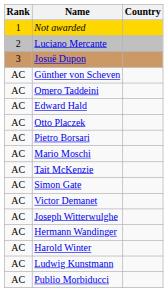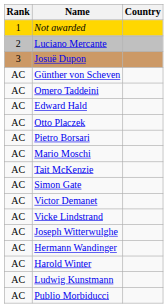 <table class="wikitable sortable" style="text-align:center">
 <tr>
 <th>Rank</th>
 <th>Name</th>
 <th>Country</th>
 </tr>
 <tr bgcolor=gold>
 <td>1</td>
 <td align="left"><em>Not awarded</em></td>
 <td align="left"></td>
 </tr>
 <tr bgcolor=silver>
 <td>2</td>
 <td align="left"><a href='#'>Luciano Mercante</a></td>
 <td align="left"></td>
 </tr>
 <tr bgcolor=#CC9966>
 <td>3</td>
 <td align="left"><a href='#'>Josuë Dupon</a></td>
 <td align="left"></td>
 </tr>
 <tr>
 <td>AC</td>
 <td align="left"><a href='#'>Günther von Scheven</a></td>
 <td align="left"></td>
 </tr>
 <tr>
 <td>AC</td>
 <td align="left"><a href='#'>Omero Taddeini</a></td>
 <td align="left"></td>
 </tr>
 <tr>
 <td>AC</td>
 <td align="left"><a href='#'>Edward Hald</a></td>
 <td align="left"></td>
 </tr>
 <tr>
 <td>AC</td>
 <td align="left"><a href='#'>Otto Placzek</a></td>
 <td align="left"></td>
 </tr>
 <tr>
 <td>AC</td>
 <td align="left"><a href='#'>Pietro Borsari</a></td>
 <td align="left"></td>
 </tr>
 <tr>
 <td>AC</td>
 <td align="left"><a href='#'>Mario Moschi</a></td>
 <td align="left"></td>
 </tr>
 <tr>
 <td>AC</td>
 <td align="left"><a href='#'>Tait McKenzie</a></td>
 <td align="left"></td>
 </tr>
 <tr>
 <td>AC</td>
 <td align="left"><a href='#'>Simon Gate</a></td>
 <td align="left"></td>
 </tr>
 <tr>
 <td>AC</td>
 <td align="left"><a href='#'>Victor Demanet</a></td>
 <td align="left"></td>
 </tr>
 <tr>
 <td>AC</td>
+<td align="left"><a href='#'>Vicke Lindstrand</a></td>
+<td align="left"></td>
+</tr>
+<tr>
+<td>AC</td>
 <td align="left"><a href='#'>Joseph Witterwulghe</a></td>
 <td align="left"></td>
 </tr>
 <tr>
 <td>AC</td>
 <td align="left"><a href='#'>Hermann Wandinger</a></td>
 <td align="left"></td>
 </tr>
 <tr>
 <td>AC</td>
 <td align="left"><a href='#'>Harold Winter</a></td>
 <td align="left"></td>
 </tr>
 <tr>
 <td>AC</td>
 <td align="left"><a href='#'>Ludwig Kunstmann</a></td>
 <td align="left"></td>
 </tr>
 <tr>
 <td>AC</td>
 <td align="left"><a href='#'>Publio Morbiducci</a></td>
 <td align="left"></td>
 </tr>
 </table>
